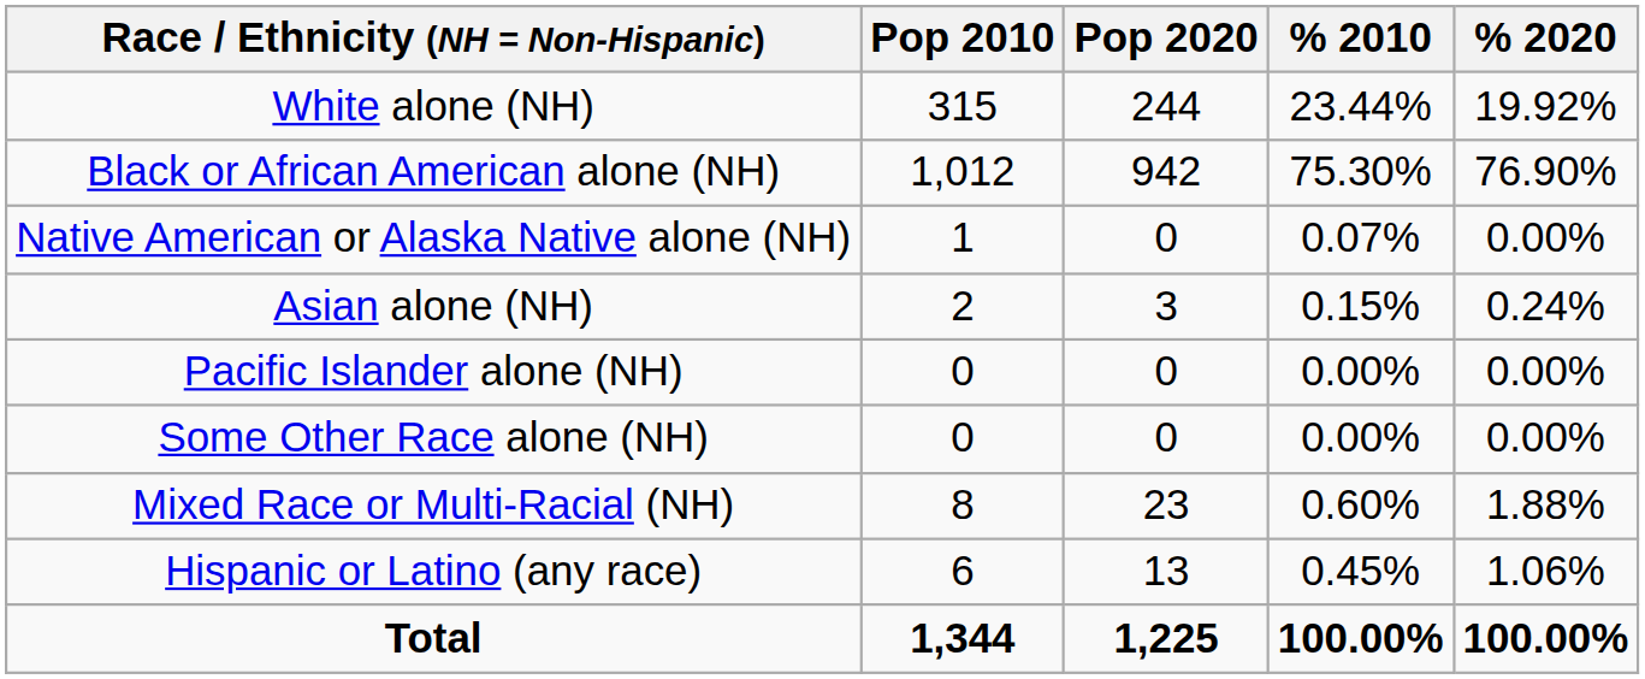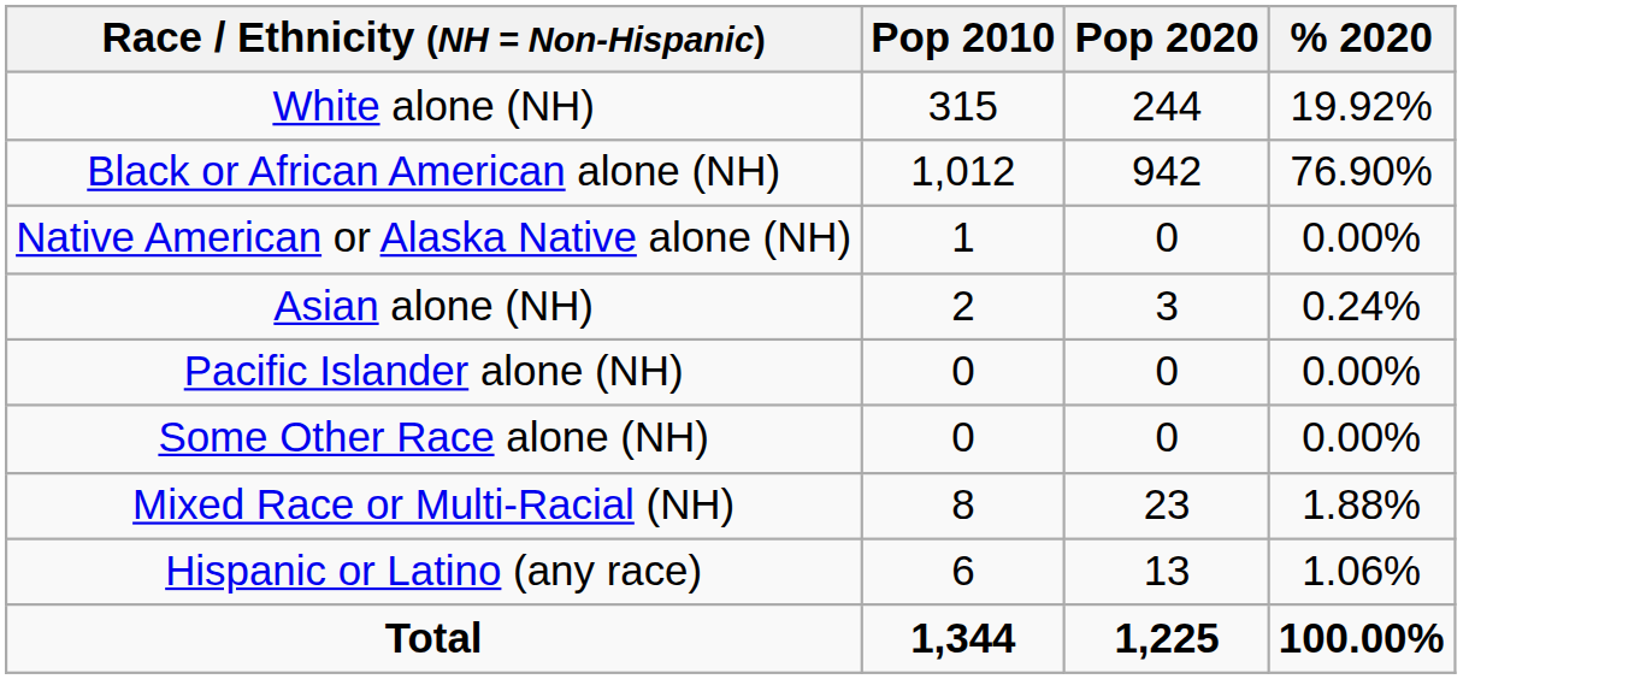 <table class="wikitable" style="text-align:center;">
 <tr>
 <th>Race / Ethnicity <small>(<em>NH = Non-Hispanic</em>)</small></th>
 <th>Pop 2010</th>
 <th>Pop 2020</th>
-<th>% 2010</th>
 <th>% 2020</th>
 </tr>
 <tr>
 <td><a href='#'>White</a> alone (NH)</td>
 <td>315</td>
 <td>244</td>
-<td>23.44%</td>
 <td>19.92%</td>
 </tr>
 <tr>
 <td><a href='#'>Black or African American</a> alone (NH)</td>
 <td>1,012</td>
 <td>942</td>
-<td>75.30%</td>
 <td>76.90%</td>
 </tr>
 <tr>
 <td><a href='#'>Native American</a> or <a href='#'>Alaska Native</a> alone (NH)</td>
 <td>1</td>
 <td>0</td>
-<td>0.07%</td>
 <td>0.00%</td>
 </tr>
 <tr>
 <td><a href='#'>Asian</a> alone (NH)</td>
 <td>2</td>
 <td>3</td>
-<td>0.15%</td>
 <td>0.24%</td>
 </tr>
 <tr>
 <td><a href='#'>Pacific Islander</a> alone (NH)</td>
 <td>0</td>
 <td>0</td>
 <td>0.00%</td>
-<td>0.00%</td>
 </tr>
 <tr>
 <td><a href='#'>Some Other Race</a> alone (NH)</td>
 <td>0</td>
 <td>0</td>
 <td>0.00%</td>
-<td>0.00%</td>
 </tr>
 <tr>
 <td><a href='#'>Mixed Race or Multi-Racial</a> (NH)</td>
 <td>8</td>
 <td>23</td>
-<td>0.60%</td>
 <td>1.88%</td>
 </tr>
 <tr>
 <td><a href='#'>Hispanic or Latino</a> (any race)</td>
 <td>6</td>
 <td>13</td>
-<td>0.45%</td>
 <td>1.06%</td>
 </tr>
 <tr>
 <td><strong>Total</strong></td>
 <td><strong>1,344</strong></td>
 <td><strong>1,225</strong></td>
 <td><strong>100.00%</strong></td>
-<td><strong>100.00%</strong></td>
 </tr>
 </table>
